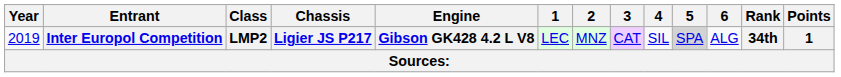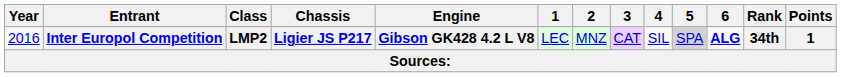 <table class="wikitable" style="text-align:center; font-size:85%">
 <tr>
 <th>Year</th>
 <th>Entrant</th>
 <th>Class</th>
 <th>Chassis</th>
 <th>Engine</th>
 <th>1</th>
 <th>2</th>
 <th>3</th>
 <th>4</th>
 <th>5</th>
 <th>6</th>
 <th>Rank</th>
 <th>Points</th>
 </tr>
 <tr>
-<td><a href='#'>2019</a></td>
+<td><a href='#'>2016</a></td>
 <th nowrap><a href='#'>Inter Europol Competition</a></th>
 <th>LMP2</th>
 <th nowrap><a href='#'>Ligier JS P217</a></th>
 <th nowrap><a href='#'>Gibson</a> GK428 4.2 L V8</th>
 <td style="background:#DFFFDF;"><a href='#'>LEC</a><br></td>
 <td style="background:#DFFFDF;"><a href='#'>MNZ</a><br></td>
 <td style="background:#EFCFFF;"><a href='#'>CAT</a><br></td>
 <td><a href='#'>SIL</a></td>
 <td style="background: lightgrey;"><a href='#'>SPA</a></td>
-<td><a href='#'>ALG</a></td>
+<td><strong><a href='#'>ALG</a></strong></td>
 <th>34th</th>
 <th>1</th>
 </tr>
 <tr>
 <th colspan="13">Sources:</th>
 </tr>
 </table>
